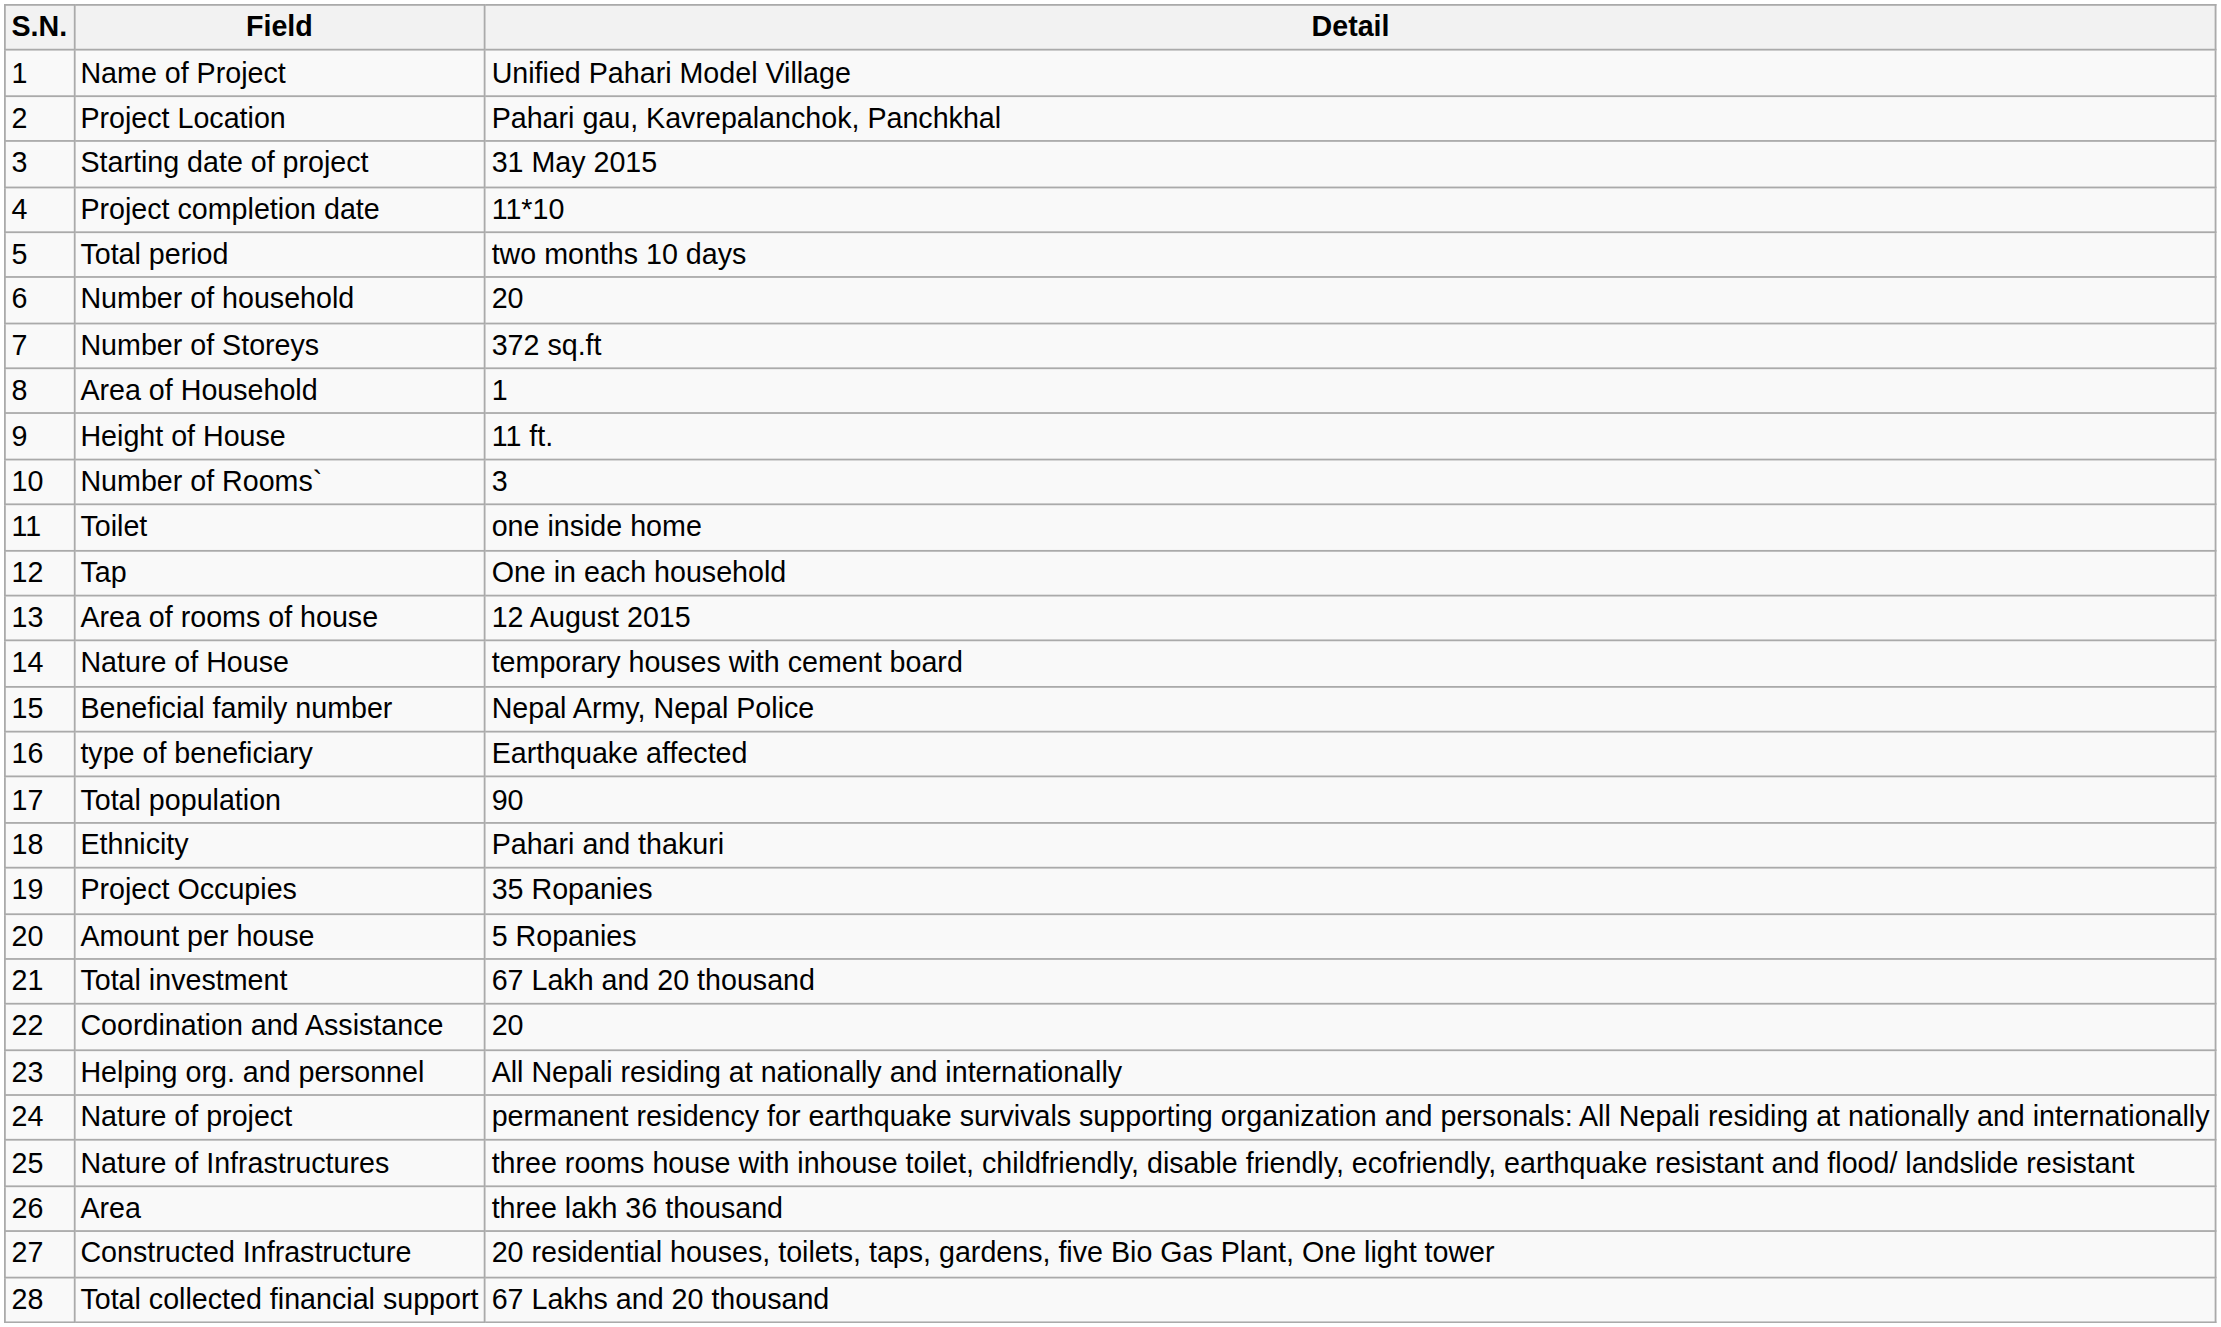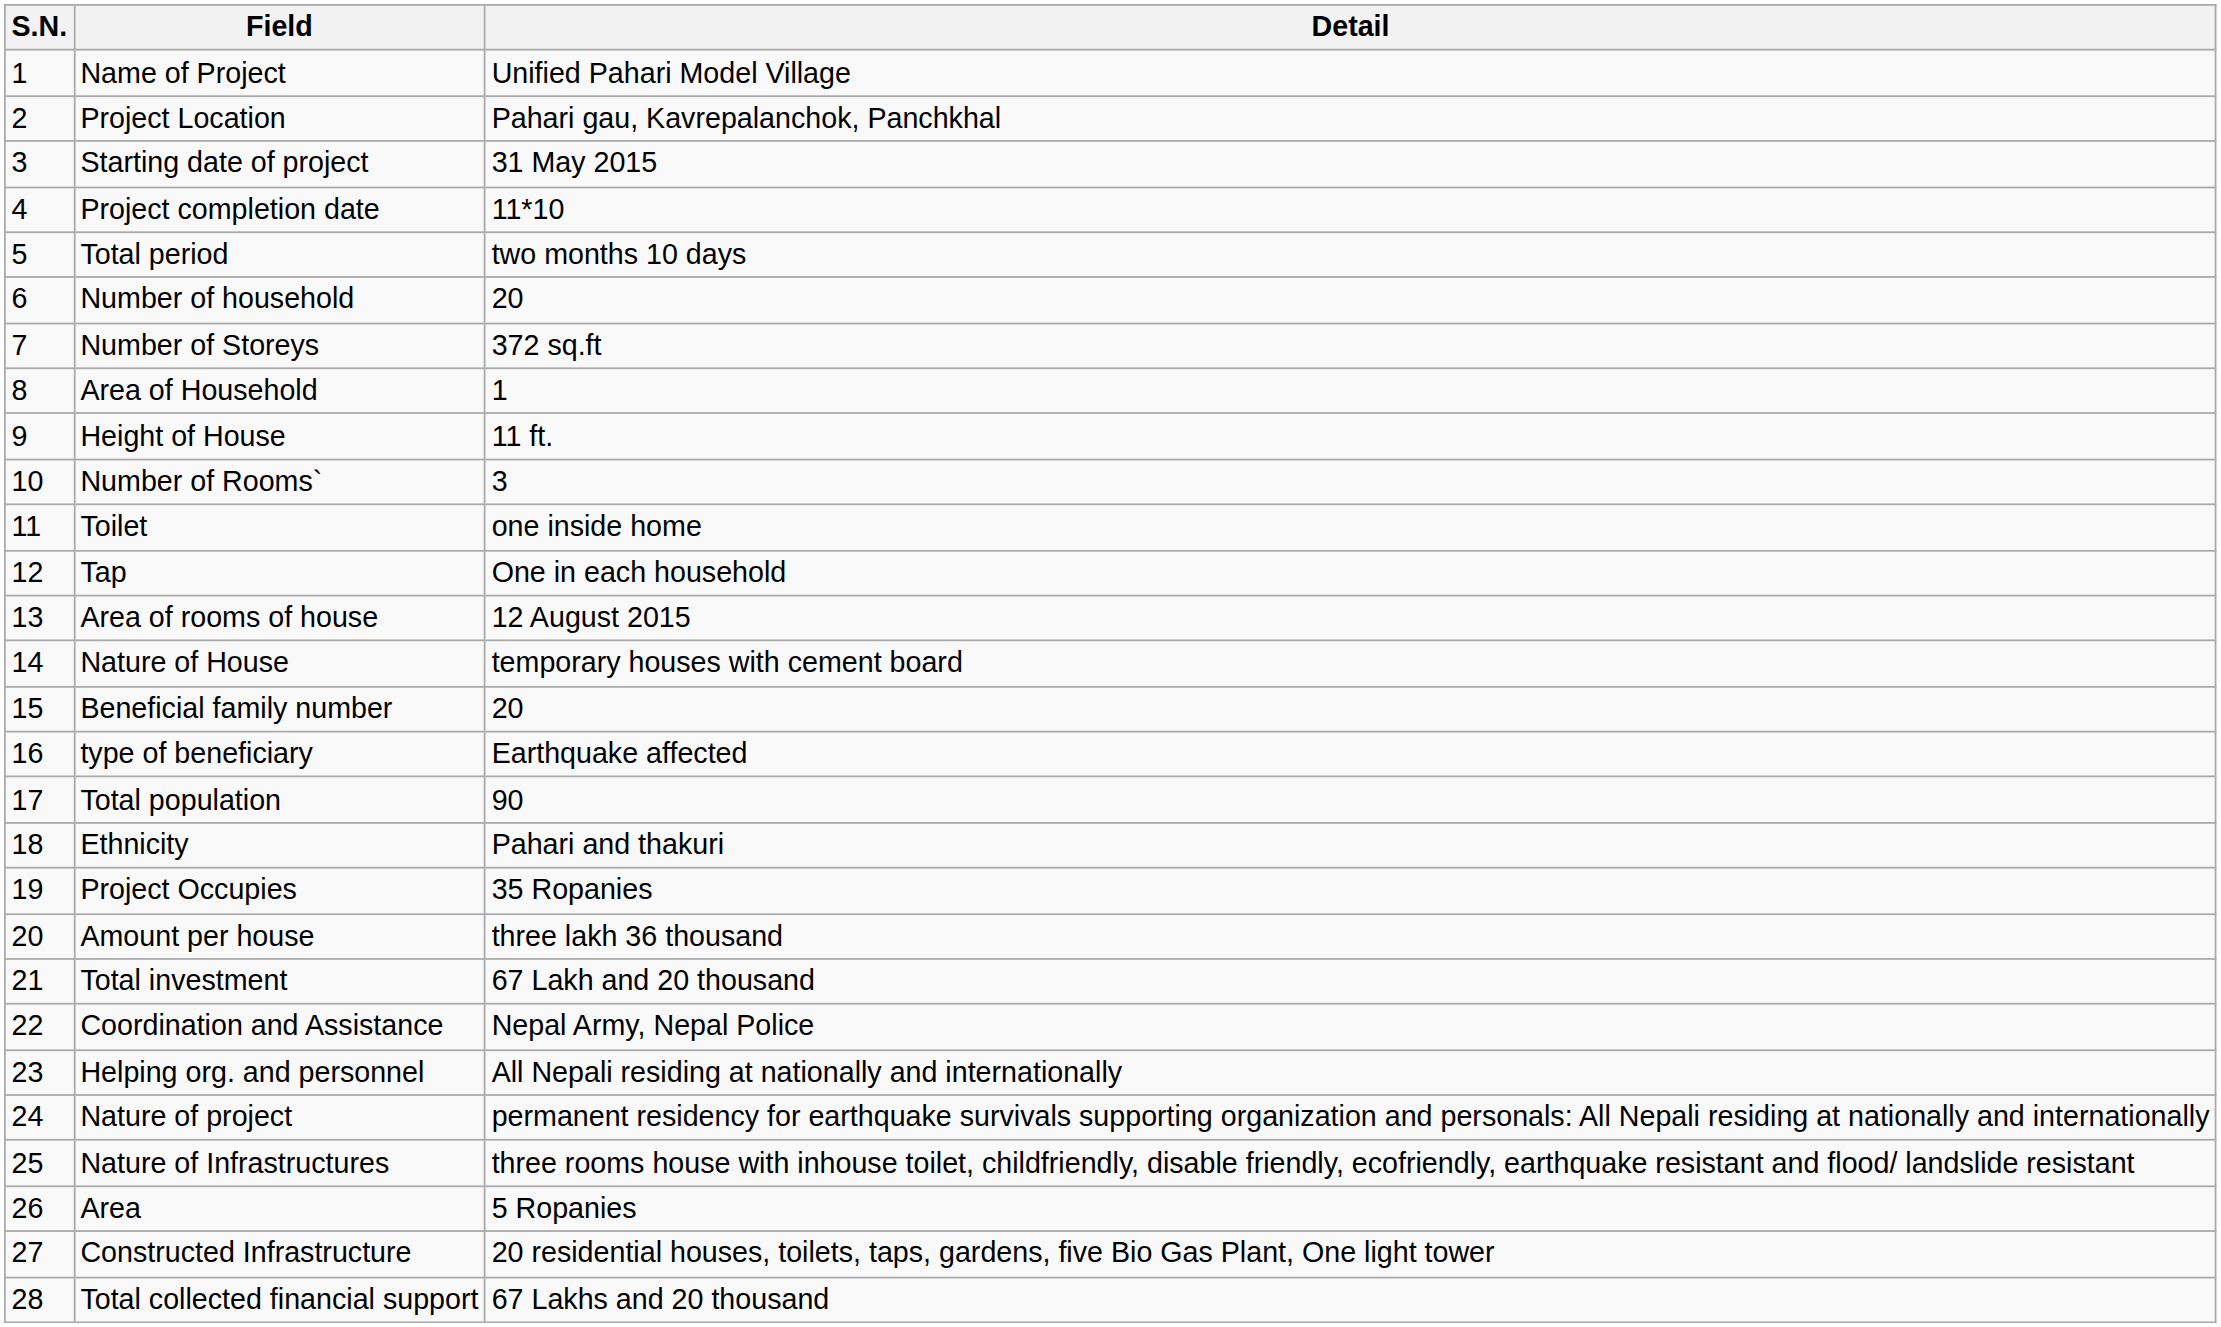 <table class="wikitable">
 <tr>
 <th>S.N.</th>
 <th>Field</th>
 <th>Detail</th>
 </tr>
 <tr>
 <td>1</td>
 <td>Name of Project</td>
 <td>Unified Pahari Model Village</td>
 </tr>
 <tr>
 <td>2</td>
 <td>Project Location</td>
 <td>Pahari gau, Kavrepalanchok,  Panchkhal</td>
 </tr>
 <tr>
 <td>3</td>
 <td>Starting date of project</td>
 <td>31 May 2015</td>
 </tr>
 <tr>
 <td>4</td>
 <td>Project completion date</td>
 <td>11*10</td>
 </tr>
 <tr>
 <td>5</td>
 <td>Total period</td>
 <td>two months 10 days</td>
 </tr>
 <tr>
 <td>6</td>
 <td>Number of household</td>
 <td>20</td>
 </tr>
 <tr>
 <td>7</td>
 <td>Number of Storeys</td>
 <td>372 sq.ft</td>
 </tr>
 <tr>
 <td>8</td>
 <td>Area of Household</td>
 <td>1</td>
 </tr>
 <tr>
 <td>9</td>
 <td>Height of House</td>
 <td>11 ft.</td>
 </tr>
 <tr>
 <td>10</td>
 <td>Number of Rooms`</td>
 <td>3</td>
 </tr>
 <tr>
 <td>11</td>
 <td>Toilet</td>
 <td>one inside home</td>
 </tr>
 <tr>
 <td>12</td>
 <td>Tap</td>
 <td>One in each household</td>
 </tr>
 <tr>
 <td>13</td>
 <td>Area of rooms of house</td>
 <td>12 August 2015</td>
 </tr>
 <tr>
 <td>14</td>
 <td>Nature of House</td>
 <td>temporary houses with cement board</td>
 </tr>
 <tr>
 <td>15</td>
 <td>Beneficial family number</td>
-<td>Nepal Army, Nepal Police</td>
+<td>20</td>
 </tr>
 <tr>
 <td>16</td>
 <td>type of beneficiary</td>
 <td>Earthquake affected</td>
 </tr>
 <tr>
 <td>17</td>
 <td>Total population</td>
 <td>90</td>
 </tr>
 <tr>
 <td>18</td>
 <td>Ethnicity</td>
 <td>Pahari and thakuri</td>
 </tr>
 <tr>
 <td>19</td>
 <td>Project Occupies</td>
 <td>35 Ropanies</td>
 </tr>
 <tr>
 <td>20</td>
 <td>Amount per house</td>
-<td>5 Ropanies</td>
+<td>three lakh 36 thousand</td>
 </tr>
 <tr>
 <td>21</td>
 <td>Total investment</td>
 <td>67 Lakh and 20 thousand</td>
 </tr>
 <tr>
 <td>22</td>
 <td>Coordination and Assistance</td>
-<td>20</td>
+<td>Nepal Army, Nepal Police</td>
 </tr>
 <tr>
 <td>23</td>
 <td>Helping org. and personnel</td>
 <td>All Nepali residing at nationally  and internationally</td>
 </tr>
 <tr>
 <td>24</td>
 <td>Nature of project</td>
 <td>permanent residency for earthquake  survivals supporting organization and personals: All Nepali residing at  nationally and internationally</td>
 </tr>
 <tr>
 <td>25</td>
 <td>Nature of Infrastructures</td>
 <td>three rooms house with inhouse  toilet, childfriendly, disable friendly, ecofriendly, earthquake resistant  and flood/ landslide resistant</td>
 </tr>
 <tr>
 <td>26</td>
 <td>Area</td>
-<td>three lakh 36 thousand</td>
+<td>5 Ropanies</td>
 </tr>
 <tr>
 <td>27</td>
 <td>Constructed Infrastructure</td>
 <td>20 residential houses, toilets,  taps, gardens, five Bio Gas Plant, One light tower</td>
 </tr>
 <tr>
 <td>28</td>
 <td>Total collected financial support</td>
 <td>67 Lakhs and 20 thousand</td>
 </tr>
 </table>
